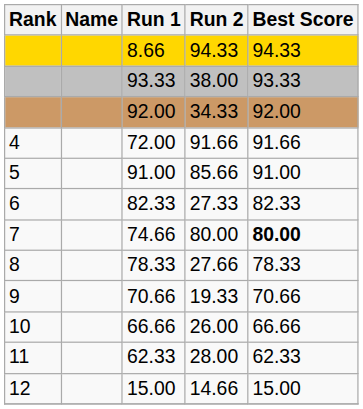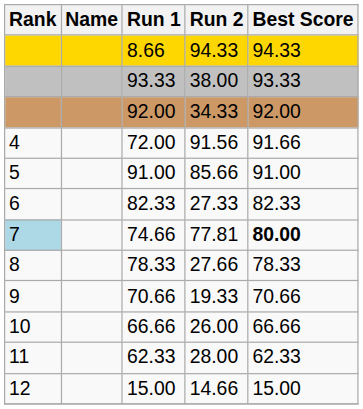 <table class="wikitable">
 <tr>
 <th>Rank</th>
 <th>Name</th>
 <th>Run 1</th>
 <th>Run 2</th>
 <th>Best Score</th>
 </tr>
 <tr style="background:gold;">
 <td></td>
 <td></td>
 <td>8.66</td>
 <td>94.33</td>
 <td>94.33</td>
 </tr>
 <tr style="background:silver;">
 <td></td>
 <td></td>
 <td>93.33</td>
 <td>38.00</td>
 <td>93.33</td>
 </tr>
 <tr style="background:#cc9966;">
 <td></td>
 <td></td>
 <td>92.00</td>
 <td>34.33</td>
 <td>92.00</td>
 </tr>
 <tr>
 <td>4</td>
 <td></td>
 <td>72.00</td>
-<td>91.66</td>
+<td>91.56</td>
 <td>91.66</td>
 </tr>
 <tr>
 <td>5</td>
 <td></td>
 <td>91.00</td>
 <td>85.66</td>
 <td>91.00</td>
 </tr>
 <tr>
 <td>6</td>
 <td></td>
 <td>82.33</td>
 <td>27.33</td>
 <td>82.33</td>
 </tr>
 <tr>
-<td>7</td>
+<td style="background: lightblue;">7</td>
 <td></td>
 <td>74.66</td>
-<td>80.00</td>
+<td>77.81</td>
 <td><strong>80.00</strong></td>
 </tr>
 <tr>
 <td>8</td>
 <td></td>
 <td>78.33</td>
 <td>27.66</td>
 <td>78.33</td>
 </tr>
 <tr>
 <td>9</td>
 <td></td>
 <td>70.66</td>
 <td>19.33</td>
 <td>70.66</td>
 </tr>
 <tr>
 <td>10</td>
 <td></td>
 <td>66.66</td>
 <td>26.00</td>
 <td>66.66</td>
 </tr>
 <tr>
 <td>11</td>
 <td></td>
 <td>62.33</td>
 <td>28.00</td>
 <td>62.33</td>
 </tr>
 <tr>
 <td>12</td>
 <td></td>
 <td>15.00</td>
 <td>14.66</td>
 <td>15.00</td>
 </tr>
 <tr>
 </tr>
 </table>
